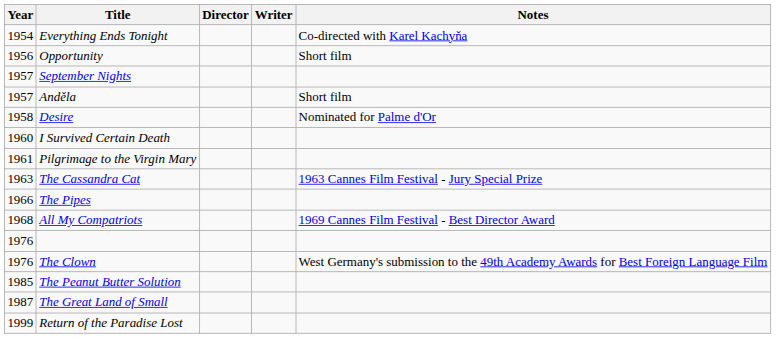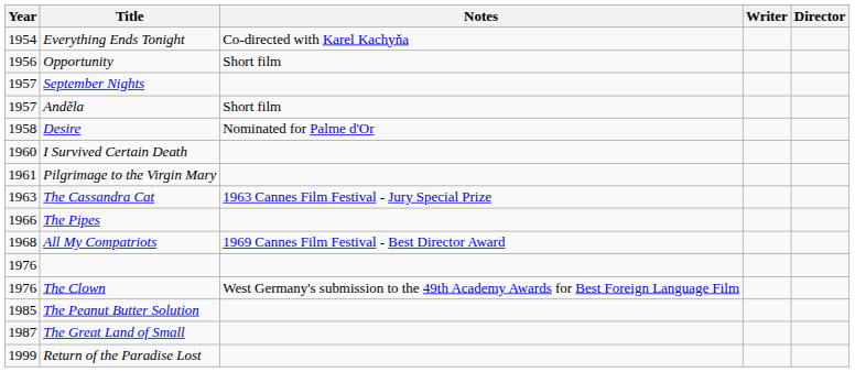 <table class="wikitable sortable">
 <tr>
 <th>Year</th>
 <th>Title</th>
+<th>Notes</th>
+<th>Writer</th>
 <th>Director</th>
-<th>Writer</th>
-<th>Notes</th>
 </tr>
 <tr>
 <td>1954</td>
 <td><em>Everything Ends Tonight</em></td>
+<td>Co-directed with <a href='#'>Karel Kachyňa</a></td>
 <td></td>
 <td></td>
-<td>Co-directed with <a href='#'>Karel Kachyňa</a></td>
 </tr>
 <tr>
 <td>1956</td>
 <td><em>Opportunity</em></td>
+<td>Short film</td>
 <td></td>
 <td></td>
-<td>Short film</td>
 </tr>
 <tr>
 <td>1957</td>
 <td><em><a href='#'>September Nights</a></em></td>
 <td></td>
 <td></td>
 <td></td>
 </tr>
 <tr>
 <td>1957</td>
 <td><em>Anděla</em></td>
+<td>Short film</td>
 <td></td>
 <td></td>
-<td>Short film</td>
 </tr>
 <tr>
 <td>1958</td>
 <td><em><a href='#'>Desire</a></em></td>
+<td>Nominated for <a href='#'>Palme d'Or</a></td>
 <td></td>
 <td></td>
-<td>Nominated for <a href='#'>Palme d'Or</a></td>
 </tr>
 <tr>
 <td>1960</td>
 <td><em>I Survived Certain Death</em></td>
 <td></td>
 <td></td>
 <td></td>
 </tr>
 <tr>
 <td>1961</td>
 <td><em>Pilgrimage to the Virgin Mary</em></td>
 <td></td>
 <td></td>
 <td></td>
 </tr>
 <tr>
 <td>1963</td>
 <td><em><a href='#'>The Cassandra Cat</a></em></td>
+<td><a href='#'>1963 Cannes Film Festival</a> - <a href='#'>Jury Special Prize</a></td>
 <td></td>
 <td></td>
-<td><a href='#'>1963 Cannes Film Festival</a> - <a href='#'>Jury Special Prize</a></td>
 </tr>
 <tr>
 <td>1966</td>
 <td><em><a href='#'>The Pipes</a></em></td>
 <td></td>
 <td></td>
 <td></td>
 </tr>
 <tr>
 <td>1968</td>
 <td><em><a href='#'>All My Compatriots</a></em></td>
+<td><a href='#'>1969 Cannes Film Festival</a> - <a href='#'>Best Director Award</a></td>
 <td></td>
 <td></td>
-<td><a href='#'>1969 Cannes Film Festival</a> - <a href='#'>Best Director Award</a></td>
 </tr>
 <tr>
 <td>1976</td>
 <td><em></em></td>
 <td></td>
 <td></td>
 <td></td>
 </tr>
 <tr>
 <td>1976</td>
 <td><em><a href='#'>The Clown</a></em></td>
+<td>West Germany's submission to the <a href='#'>49th Academy Awards</a> for <a href='#'>Best Foreign Language Film</a></td>
 <td></td>
 <td></td>
-<td>West Germany's submission to the <a href='#'>49th Academy Awards</a> for <a href='#'>Best Foreign Language Film</a></td>
 </tr>
 <tr>
 <td>1985</td>
 <td><em><a href='#'>The Peanut Butter Solution</a></em></td>
 <td></td>
 <td></td>
 <td></td>
 </tr>
 <tr>
 <td>1987</td>
 <td><em><a href='#'>The Great Land of Small</a></em></td>
 <td></td>
 <td></td>
 <td></td>
 </tr>
 <tr>
 <td>1999</td>
 <td><em>Return of the Paradise Lost</em></td>
 <td></td>
 <td></td>
 <td></td>
 </tr>
 </table>
